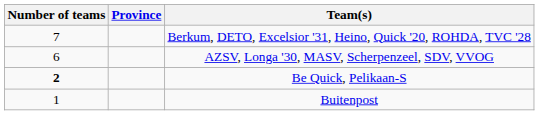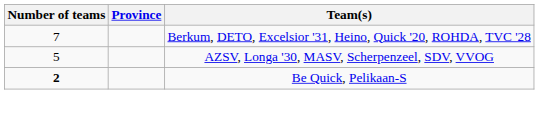 <table class="wikitable" style="text-align:center">
 <tr>
 <th>Number of teams</th>
 <th><a href='#'>Province</a></th>
 <th>Team(s)</th>
 </tr>
 <tr>
 <td>7</td>
 <td align="left"></td>
 <td><a href='#'>Berkum</a>, <a href='#'>DETO</a>, <a href='#'>Excelsior '31</a>, <a href='#'>Heino</a>, <a href='#'>Quick '20</a>, <a href='#'>ROHDA</a>, <a href='#'>TVC '28</a></td>
 </tr>
 <tr>
-<td>6</td>
+<td>5</td>
 <td align="left"></td>
 <td><a href='#'>AZSV</a>, <a href='#'>Longa '30</a>, <a href='#'>MASV</a>, <a href='#'>Scherpenzeel</a>, <a href='#'>SDV</a>, <a href='#'>VVOG</a></td>
 </tr>
 <tr>
 <td><strong>2</strong></td>
 <td align="left"></td>
 <td><a href='#'>Be Quick</a>, <a href='#'>Pelikaan-S</a></td>
 </tr>
-<tr>
-<td>1</td>
-<td align="left"></td>
-<td><a href='#'>Buitenpost</a></td>
-</tr>
 </table>
